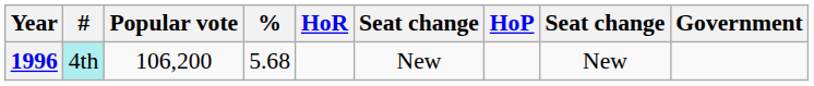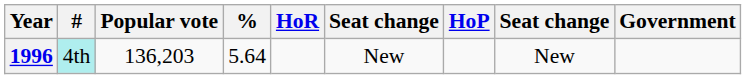 <table class="wikitable" style="text-align: center;">
 <tr>
 <th>Year</th>
 <th>#</th>
 <th>Popular vote</th>
 <th>%</th>
 <th><a href='#'>HoR</a></th>
 <th>Seat change</th>
 <th><a href='#'>HoP</a></th>
 <th>Seat change</th>
 <th>Government</th>
 </tr>
 <tr>
 <th><a href='#'>1996</a></th>
 <td style="background: paleturquoise;">4th</td>
-<td align=center>106,200</td>
-<td>5.68</td>
+<td align=center>136,203</td>
+<td>5.64</td>
 <td></td>
 <td>New</td>
 <td></td>
 <td>New</td>
 <td></td>
 </tr>
 </table>
